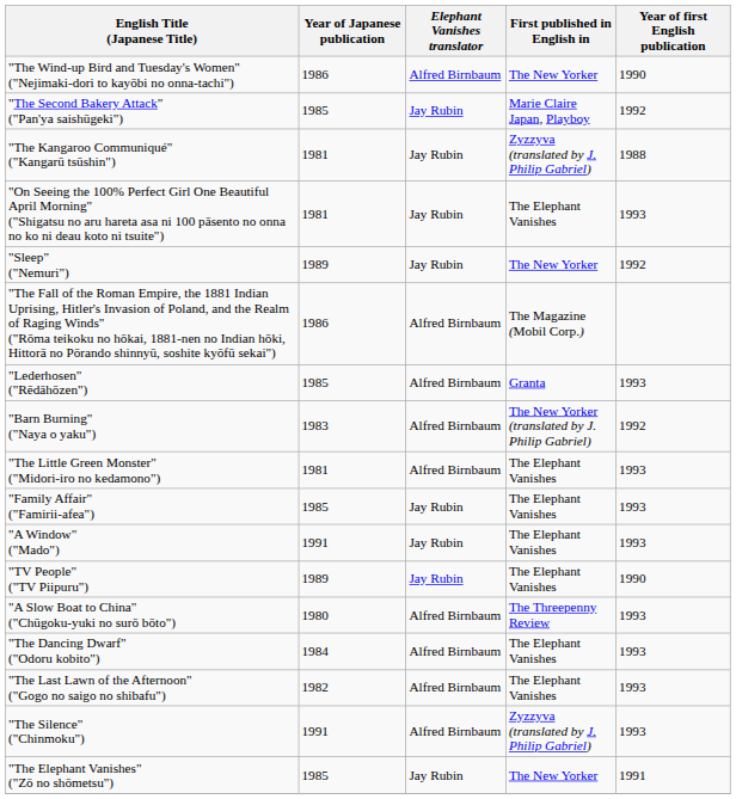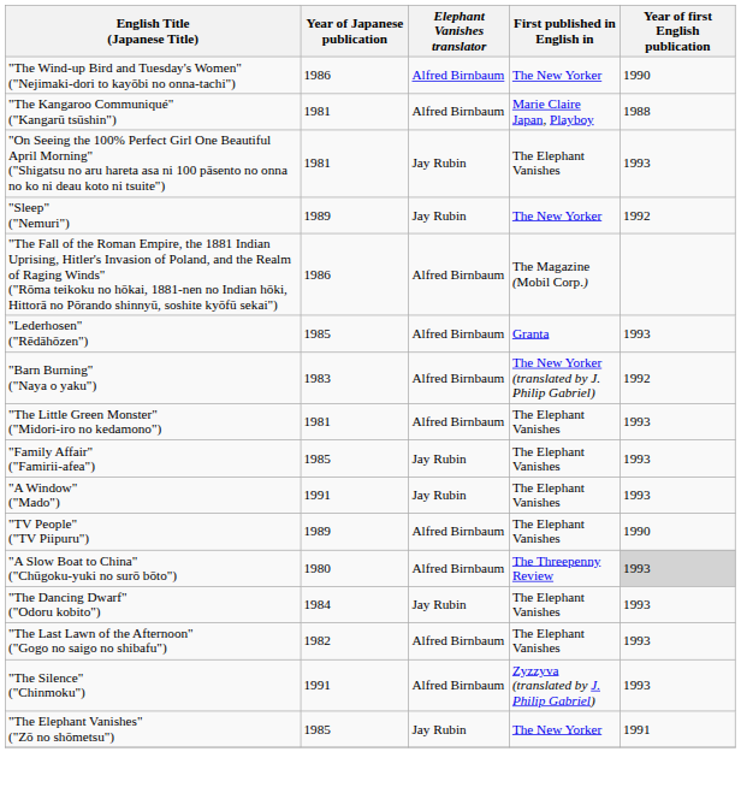 <table class="wikitable">
 <tr>
 <th><strong>English Title<br>(Japanese Title)</strong></th>
 <th><strong>Year of Japanese publication</strong></th>
 <th><strong><em>Elephant Vanishes<em> translator<strong></th>
 <th></strong>First published in English in<strong></th>
 <th></strong>Year of first English publication<strong></th>
 </tr>
 <tr>
 <td>"The Wind-up Bird and Tuesday's Women"<br>("Nejimaki-dori to kayōbi no onna-tachi")</td>
 <td>1986</td>
 <td><a href='#'>Alfred Birnbaum</a></td>
 <td></em><a href='#'>The New Yorker</a><em></td>
 <td>1990</td>
 </tr>
 <tr>
-<td>"<a href='#'>The Second Bakery Attack</a>"<br>("Pan'ya saishūgeki")</td>
-<td>1985</td>
-<td><a href='#'>Jay Rubin</a></td>
-<td></em><a href='#'>Marie Claire Japan</a><em>, </em><a href='#'>Playboy</a><em></td>
-<td>1992</td>
-</tr>
-<tr>
 <td>"The Kangaroo Communiqué"<br>("Kangarū tsūshin")</td>
 <td>1981</td>
-<td>Jay Rubin</td>
-<td></em><a href='#'>Zyzzyva</a><em><br>(translated by <a href='#'>J. Philip Gabriel</a>)</td>
+<td>Alfred Birnbaum</td>
+<td></em><a href='#'>Marie Claire Japan</a><em>, </em><a href='#'>Playboy</a><em></td>
 <td>1988</td>
 </tr>
 <tr>
 <td>"On Seeing the 100% Perfect Girl One Beautiful April Morning"<br>("Shigatsu no aru hareta asa ni 100 pāsento no onna no ko ni deau koto ni tsuite")</td>
 <td>1981</td>
 <td>Jay Rubin</td>
 <td></em>The Elephant Vanishes<em></td>
 <td>1993</td>
 </tr>
 <tr>
 <td>"Sleep"<br>("Nemuri")</td>
 <td>1989</td>
 <td>Jay Rubin</td>
 <td></em><a href='#'>The New Yorker</a><em></td>
 <td>1992</td>
 </tr>
 <tr>
 <td>"The Fall of the Roman Empire, the 1881 Indian Uprising, Hitler's Invasion of Poland, and the Realm of Raging Winds"<br>("Rōma teikoku no hōkai, 1881-nen no Indian hōki, Hittorā no Pōrando shinnyū, soshite kyōfū sekai")</td>
 <td>1986</td>
 <td>Alfred Birnbaum</td>
 <td></em>The Magazine<em> (</em>Mobil Corp.<em>)</td>
 <td></td>
 </tr>
 <tr>
 <td>"Lederhosen"<br>("Rēdāhōzen")</td>
 <td>1985</td>
 <td>Alfred Birnbaum</td>
 <td></em><a href='#'>Granta</a><em></td>
 <td>1993</td>
 </tr>
 <tr>
 <td>"Barn Burning"<br>("Naya o yaku")</td>
 <td>1983</td>
 <td>Alfred Birnbaum</td>
 <td></em><a href='#'>The New Yorker</a><em><br>(translated by J. Philip Gabriel)</td>
 <td>1992</td>
 </tr>
 <tr>
 <td>"The Little Green Monster"<br>("Midori-iro no kedamono")</td>
 <td>1981</td>
 <td>Alfred Birnbaum</td>
 <td></em>The Elephant Vanishes<em></td>
 <td>1993</td>
 </tr>
 <tr>
 <td>"Family Affair"<br>("Famirii-afea")</td>
 <td>1985</td>
 <td>Jay Rubin</td>
 <td></em>The Elephant Vanishes<em></td>
 <td>1993</td>
 </tr>
 <tr>
 <td>"A Window"<br>("Mado")</td>
 <td>1991</td>
 <td>Jay Rubin</td>
 <td></em>The Elephant Vanishes<em></td>
 <td>1993</td>
 </tr>
 <tr>
 <td>"TV People"<br>("TV Piipuru")</td>
 <td>1989</td>
-<td><a href='#'>Jay Rubin</a></td>
+<td>Alfred Birnbaum</td>
 <td></em>The Elephant Vanishes<em></td>
 <td>1990</td>
 </tr>
 <tr>
 <td>"A Slow Boat to China"<br>("Chūgoku-yuki no surō bōto")</td>
 <td>1980</td>
 <td>Alfred Birnbaum</td>
 <td></em><a href='#'>The Threepenny Review</a><em></td>
-<td>1993</td>
+<td style="background: lightgrey;">1993</td>
 </tr>
 <tr>
 <td>"The Dancing Dwarf"<br>("Odoru kobito")</td>
 <td>1984</td>
-<td>Alfred Birnbaum</td>
+<td>Jay Rubin</td>
 <td></em>The Elephant Vanishes<em></td>
 <td>1993</td>
 </tr>
 <tr>
 <td>"The Last Lawn of the Afternoon"<br>("Gogo no saigo no shibafu")</td>
 <td>1982</td>
 <td>Alfred Birnbaum</td>
 <td></em>The Elephant Vanishes<em></td>
 <td>1993</td>
 </tr>
 <tr>
 <td>"The Silence"<br>("Chinmoku")</td>
 <td>1991</td>
 <td>Alfred Birnbaum</td>
 <td></em><a href='#'>Zyzzyva</a><em><br>(translated by <a href='#'>J. Philip Gabriel</a>)</td>
 <td>1993</td>
 </tr>
 <tr>
 <td>"The Elephant Vanishes"<br>("Zō no shōmetsu")</td>
 <td>1985</td>
 <td>Jay Rubin</td>
 <td></em><a href='#'>The New Yorker</a><em></td>
 <td>1991</td>
 </tr>
 <tr>
 </tr>
 </table>
